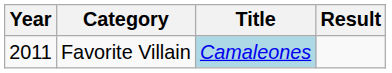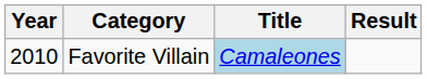 <table class="wikitable">
 <tr>
 <th>Year</th>
 <th>Category</th>
 <th>Title</th>
 <th>Result</th>
 </tr>
 <tr>
-<td>2011</td>
+<td>2010</td>
 <td>Favorite Villain</td>
 <td style="background: lightblue;"><em><a href='#'>Camaleones</a></em></td>
 <td></td>
 </tr>
 </table>
